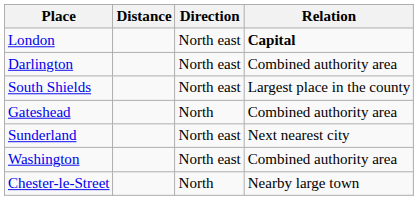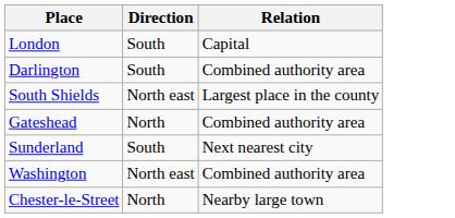 <table class="wikitable mw-collapsible">
 <tr>
 <th>Place</th>
-<th>Distance</th>
 <th>Direction</th>
 <th>Relation</th>
 </tr>
 <tr>
 <td><a href='#'>London</a></td>
-<td></td>
-<td>North east</td>
-<td><strong>Capital</strong></td>
+<td>South</td>
+<td>Capital</td>
 </tr>
 <tr>
 <td><a href='#'>Darlington</a></td>
-<td></td>
-<td>North east</td>
+<td>South</td>
 <td>Combined authority area</td>
 </tr>
 <tr>
 <td><a href='#'>South Shields</a></td>
-<td></td>
 <td>North east</td>
 <td>Largest place in the county</td>
 </tr>
 <tr>
 <td><a href='#'>Gateshead</a></td>
-<td></td>
 <td>North</td>
 <td>Combined authority area</td>
 </tr>
 <tr>
 <td><a href='#'>Sunderland</a></td>
-<td></td>
-<td>North east</td>
+<td>South</td>
 <td>Next nearest city</td>
 </tr>
 <tr>
 <td><a href='#'>Washington</a></td>
-<td></td>
 <td>North east</td>
 <td>Combined authority area</td>
 </tr>
 <tr>
 <td><a href='#'>Chester-le-Street</a></td>
-<td></td>
 <td>North</td>
 <td>Nearby large town</td>
 </tr>
 </table>
